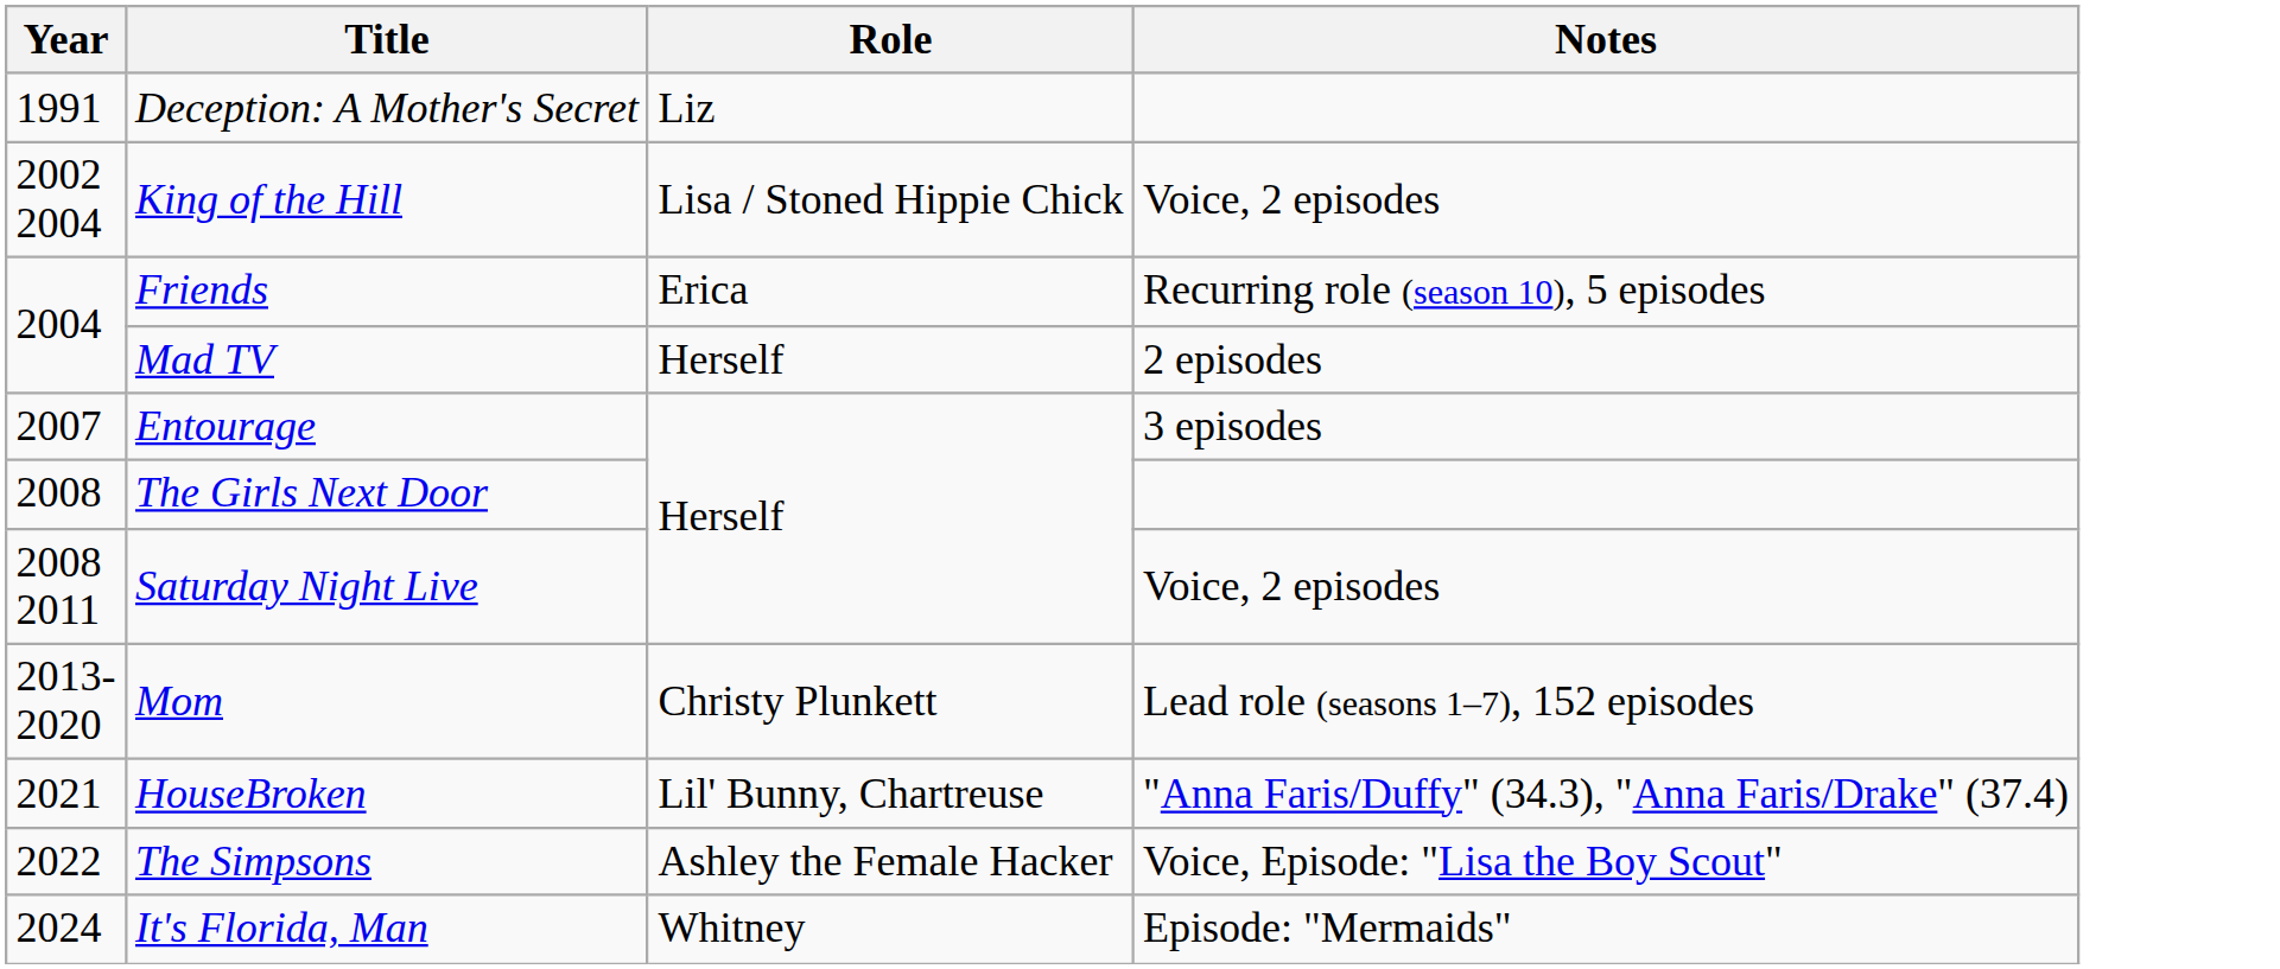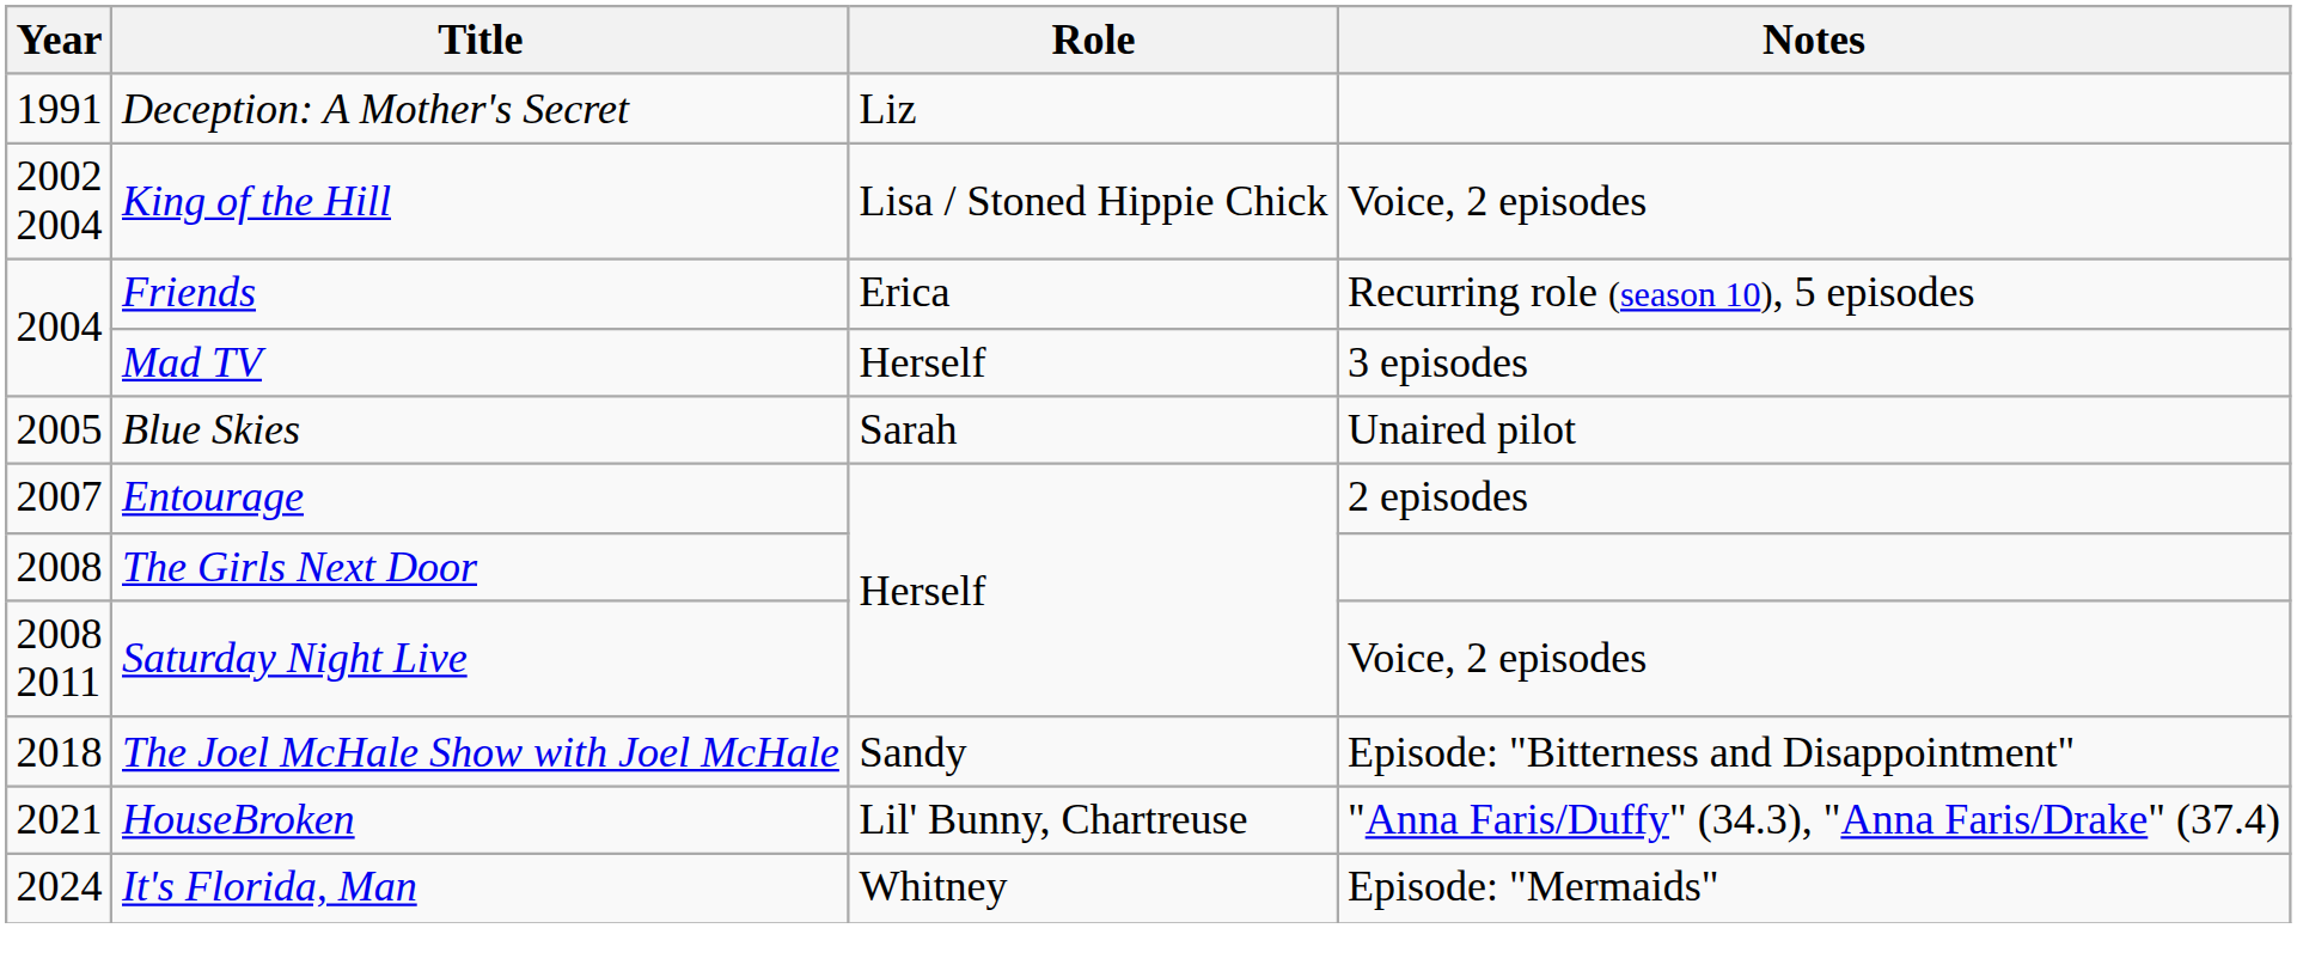 <table class="wikitable sortable">
 <tr>
 <th>Year</th>
 <th>Title</th>
 <th>Role</th>
 <th class="unsortable">Notes</th>
 </tr>
 <tr>
 <td>1991</td>
 <td><em>Deception: A Mother's Secret</em></td>
 <td>Liz</td>
 <td></td>
 </tr>
 <tr>
 <td>2002<br>2004</td>
 <td><em><a href='#'>King of the Hill</a></em></td>
 <td>Lisa / Stoned Hippie Chick</td>
 <td>Voice, 2 episodes</td>
 </tr>
 <tr>
 <td rowspan="2">2004</td>
 <td><em><a href='#'>Friends</a></em></td>
 <td>Erica</td>
 <td>Recurring role <small>(<a href='#'>season 10</a>)</small>, 5 episodes</td>
 </tr>
 <tr>
 <td><em><a href='#'>Mad TV</a></em></td>
 <td>Herself</td>
-<td>2 episodes</td>
+<td>3 episodes</td>
+</tr>
+<tr>
+<td>2005</td>
+<td><em>Blue Skies</em></td>
+<td>Sarah</td>
+<td>Unaired pilot</td>
 </tr>
 <tr>
 <td>2007</td>
 <td><em><a href='#'>Entourage</a></em></td>
 <td rowspan="3">Herself</td>
-<td>3 episodes</td>
+<td>2 episodes</td>
 </tr>
 <tr>
 <td>2008</td>
 <td><em><a href='#'>The Girls Next Door</a></em></td>
 <td></td>
 </tr>
 <tr>
 <td>2008<br>2011</td>
 <td><em><a href='#'>Saturday Night Live</a></em></td>
 <td>Voice, 2 episodes</td>
 </tr>
 <tr>
-<td>2013-<br>2020</td>
-<td><em><a href='#'>Mom</a></em></td>
-<td>Christy Plunkett</td>
-<td>Lead role <small>(seasons 1–7)</small>, 152 episodes</td>
+<td>2018</td>
+<td><em><a href='#'>The Joel McHale Show with Joel McHale</a></em></td>
+<td>Sandy</td>
+<td>Episode: "Bitterness and Disappointment"</td>
 </tr>
 <tr>
 <td>2021</td>
 <td><em><a href='#'>HouseBroken</a></em></td>
 <td>Lil' Bunny, Chartreuse</td>
 <td>"<a href='#'>Anna Faris/Duffy</a>" (34.3), "<a href='#'>Anna Faris/Drake</a>" (37.4)</td>
 </tr>
 <tr>
-<td>2022</td>
-<td><em><a href='#'>The Simpsons</a></em></td>
-<td>Ashley the Female Hacker</td>
-<td>Voice, Episode: "<a href='#'>Lisa the Boy Scout</a>"</td>
-</tr>
-<tr>
 <td>2024</td>
 <td><em><a href='#'>It's Florida, Man</a></em></td>
 <td>Whitney</td>
 <td>Episode: "Mermaids"</td>
 </tr>
 </table>
